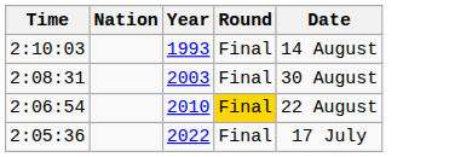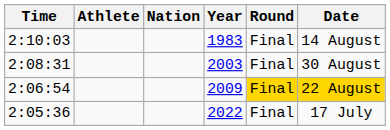 <table class="wikitable sortable" style="text-align:center">
 <tr>
 <th>Time</th>
+<th>Athlete</th>
 <th>Nation</th>
 <th>Year</th>
 <th>Round</th>
 <th>Date</th>
 </tr>
 <tr>
 <td>2:10:03</td>
 <td align=left></td>
-<td><a href='#'>1993</a></td>
+<td align=left></td>
+<td><a href='#'>1983</a></td>
 <td>Final</td>
 <td>14 August</td>
 </tr>
 <tr>
 <td>2:08:31</td>
+<td align=left></td>
 <td align=left></td>
 <td><a href='#'>2003</a></td>
 <td>Final</td>
 <td>30 August</td>
 </tr>
 <tr>
 <td>2:06:54</td>
 <td align=left></td>
-<td><a href='#'>2010</a></td>
+<td align=left></td>
+<td><a href='#'>2009</a></td>
 <td style="background: gold;">Final</td>
-<td>22 August</td>
+<td style="background: gold;">22 August</td>
 </tr>
 <tr>
 <td>2:05:36</td>
+<td align=left></td>
 <td align=left></td>
 <td><a href='#'>2022</a></td>
 <td>Final</td>
 <td>17 July</td>
 </tr>
 </table>
